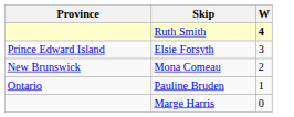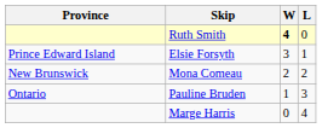 <table class="wikitable">
 <tr>
 <th bgcolor="#efefef" width="200">Province</th>
 <th bgcolor="#efefef" width="140">Skip</th>
 <th bgcolor="#efefef" width="15">W</th>
+<th bgcolor="#efefef" width="15">L</th>
 </tr>
 <tr bgcolor=#ffffcc>
 <td></td>
 <td><a href='#'>Ruth Smith</a></td>
 <td><strong>4</strong></td>
+<td>0</td>
 </tr>
 <tr>
 <td><a href='#'>Prince Edward Island</a></td>
 <td><a href='#'>Elsie Forsyth</a></td>
 <td>3</td>
+<td>1</td>
 </tr>
 <tr>
 <td><a href='#'>New Brunswick</a></td>
 <td><a href='#'>Mona Comeau</a></td>
+<td>2</td>
 <td>2</td>
 </tr>
 <tr>
 <td><a href='#'>Ontario</a></td>
 <td><a href='#'>Pauline Bruden</a></td>
 <td>1</td>
+<td>3</td>
 </tr>
 <tr>
 <td></td>
 <td><a href='#'>Marge Harris</a></td>
 <td>0</td>
+<td>4</td>
 </tr>
 </table>
